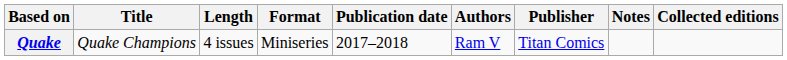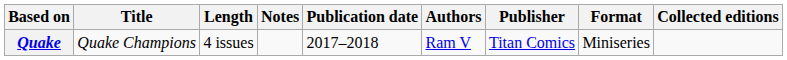 <table class="wikitable mw-collapsible">
 <tr>
 <th>Based on</th>
 <th>Title</th>
 <th>Length</th>
-<th>Format</th>
+<th>Notes</th>
 <th>Publication date</th>
 <th>Authors</th>
 <th>Publisher</th>
-<th>Notes</th>
+<th>Format</th>
 <th>Collected editions</th>
 </tr>
 <tr>
 <th><em><a href='#'>Quake</a></em></th>
 <td><em>Quake Champions</em></td>
 <td>4 issues</td>
-<td>Miniseries</td>
+<td></td>
 <td>2017–2018</td>
 <td><a href='#'>Ram V</a></td>
 <td><a href='#'>Titan Comics</a></td>
-<td></td>
+<td>Miniseries</td>
 <td></td>
 </tr>
 </table>
